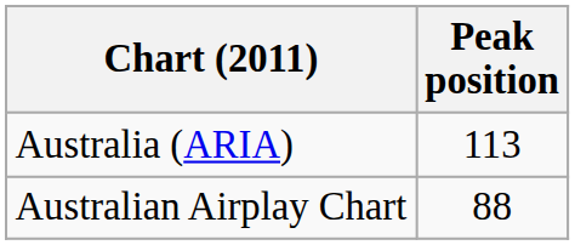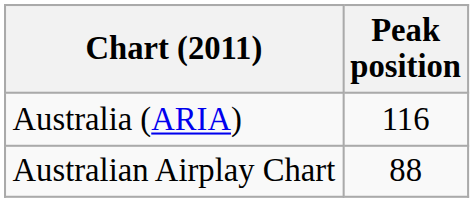 <table class="wikitable">
 <tr>
 <th>Chart (2011)</th>
 <th>Peak<br>position</th>
 </tr>
 <tr>
 <td>Australia (<a href='#'>ARIA</a>)</td>
-<td align="center">113</td>
+<td align="center">116</td>
 </tr>
 <tr>
 <td>Australian Airplay Chart</td>
 <td align="center">88</td>
 </tr>
 </table>
